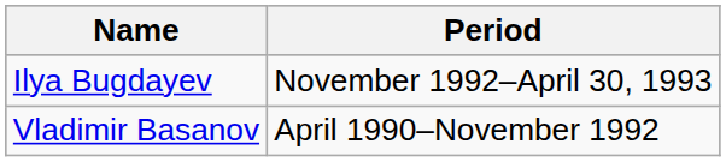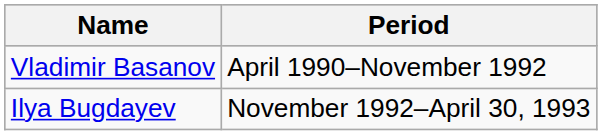 <table class="wikitable">
 <tr>
 <th>Name</th>
 <th>Period</th>
 </tr>
 <tr>
+<td><a href='#'>Vladimir Basanov</a></td>
+<td>April 1990–November 1992</td>
+</tr>
+<tr>
 <td><a href='#'>Ilya Bugdayev</a></td>
 <td>November 1992–April 30, 1993</td>
 </tr>
-<tr>
-<td><a href='#'>Vladimir Basanov</a></td>
-<td>April 1990–November 1992</td>
-</tr>
 </table>
